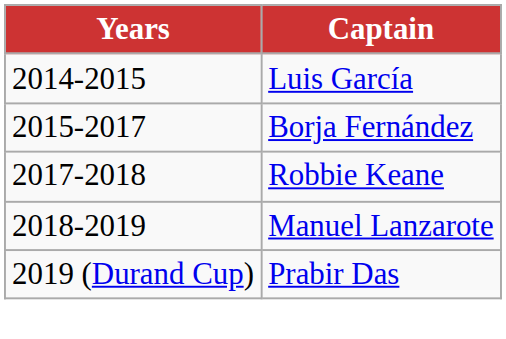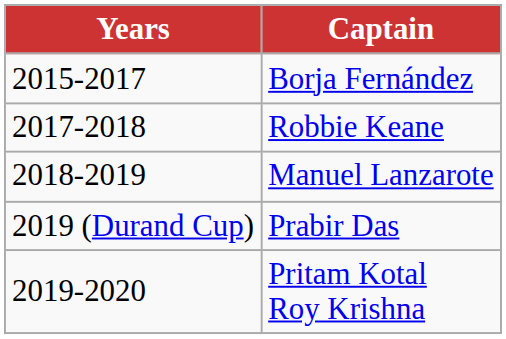 <table class="wikitable">
 <tr>
 <th style="background:#CD3333; color:#FFFFFF;" scope="col">Years</th>
 <th style="background:#CD3333; color:#FFFFFF;" scope="col">Captain</th>
-</tr>
-<tr>
-<td>2014-2015</td>
-<td> <a href='#'>Luis García</a></td>
 </tr>
 <tr>
 <td>2015-2017</td>
 <td> <a href='#'>Borja Fernández</a></td>
 </tr>
 <tr>
 <td>2017-2018</td>
 <td> <a href='#'>Robbie Keane</a></td>
 </tr>
 <tr>
 <td>2018-2019</td>
 <td> <a href='#'>Manuel Lanzarote</a></td>
 </tr>
 <tr>
 <td>2019 (<a href='#'>Durand Cup</a>)</td>
 <td> <a href='#'>Prabir Das</a></td>
 </tr>
+<tr>
+<td>2019-2020</td>
+<td> <a href='#'>Pritam Kotal</a><br> <a href='#'>Roy Krishna</a></td>
+</tr>
 </table>
